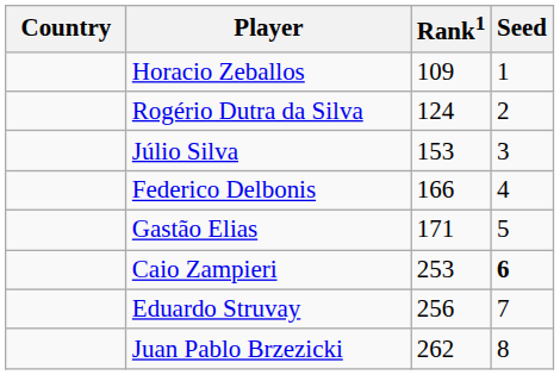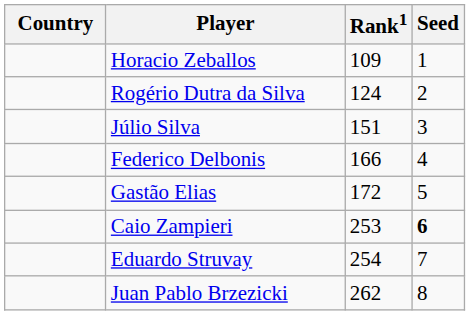 <table class="sortable wikitable">
 <tr>
 <th width="70">Country</th>
 <th width="175">Player</th>
 <th>Rank<sup>1</sup></th>
 <th>Seed</th>
 </tr>
 <tr>
 <td></td>
 <td><a href='#'>Horacio Zeballos</a></td>
 <td>109</td>
 <td>1</td>
 </tr>
 <tr>
 <td></td>
 <td><a href='#'>Rogério Dutra da Silva</a></td>
 <td>124</td>
 <td>2</td>
 </tr>
 <tr>
 <td></td>
 <td><a href='#'>Júlio Silva</a></td>
-<td>153</td>
+<td>151</td>
 <td>3</td>
 </tr>
 <tr>
 <td></td>
 <td><a href='#'>Federico Delbonis</a></td>
 <td>166</td>
 <td>4</td>
 </tr>
 <tr>
 <td></td>
 <td><a href='#'>Gastão Elias</a></td>
-<td>171</td>
+<td>172</td>
 <td>5</td>
 </tr>
 <tr>
 <td></td>
 <td><a href='#'>Caio Zampieri</a></td>
 <td>253</td>
 <td><strong>6</strong></td>
 </tr>
 <tr>
 <td></td>
 <td><a href='#'>Eduardo Struvay</a></td>
-<td>256</td>
+<td>254</td>
 <td>7</td>
 </tr>
 <tr>
 <td></td>
 <td><a href='#'>Juan Pablo Brzezicki</a></td>
 <td>262</td>
 <td>8</td>
 </tr>
 </table>
